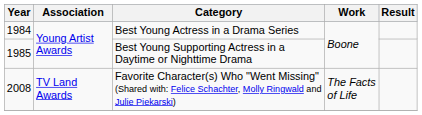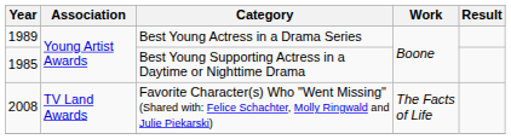 <table class="wikitable">
 <tr style="background:#b0c4de; text-align:center;">
 <th>Year</th>
 <th>Association</th>
 <th>Category</th>
 <th>Work</th>
 <th>Result</th>
 </tr>
 <tr>
-<td>1984</td>
+<td>1989</td>
 <td rowspan="2"><a href='#'>Young Artist Awards</a></td>
 <td>Best Young Actress in a Drama Series</td>
 <td rowspan="2"><em>Boone</em></td>
 <td></td>
 </tr>
 <tr>
 <td>1985</td>
 <td>Best Young Supporting Actress in a Daytime or Nighttime Drama</td>
 <td></td>
 </tr>
 <tr>
 <td>2008</td>
 <td><a href='#'>TV Land Awards</a></td>
 <td>Favorite Character(s) Who "Went Missing" <small> (Shared with: <a href='#'>Felice Schachter</a>, <a href='#'>Molly Ringwald</a> and <a href='#'>Julie Piekarski</a>) </small></td>
 <td><em>The Facts of Life</em></td>
 <td></td>
 </tr>
 <tr>
 </tr>
 </table>
